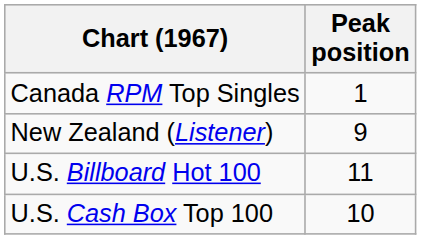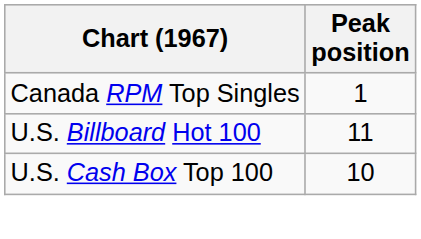 <table class="wikitable sortable">
 <tr>
 <th>Chart (1967)</th>
 <th>Peak<br>position</th>
 </tr>
 <tr>
 <td>Canada <em><a href='#'>RPM</a></em> Top Singles</td>
 <td style="text-align:center;">1</td>
 </tr>
 <tr>
-<td>New Zealand (<em><a href='#'>Listener</a></em>)</td>
-<td style="text-align:center;">9</td>
-</tr>
-<tr>
 <td>U.S. <em><a href='#'>Billboard</a></em> <a href='#'>Hot 100</a></td>
 <td align="center">11</td>
 </tr>
 <tr>
 <td>U.S. <em><a href='#'>Cash Box</a></em> Top 100</td>
 <td align="center">10</td>
 </tr>
 </table>
